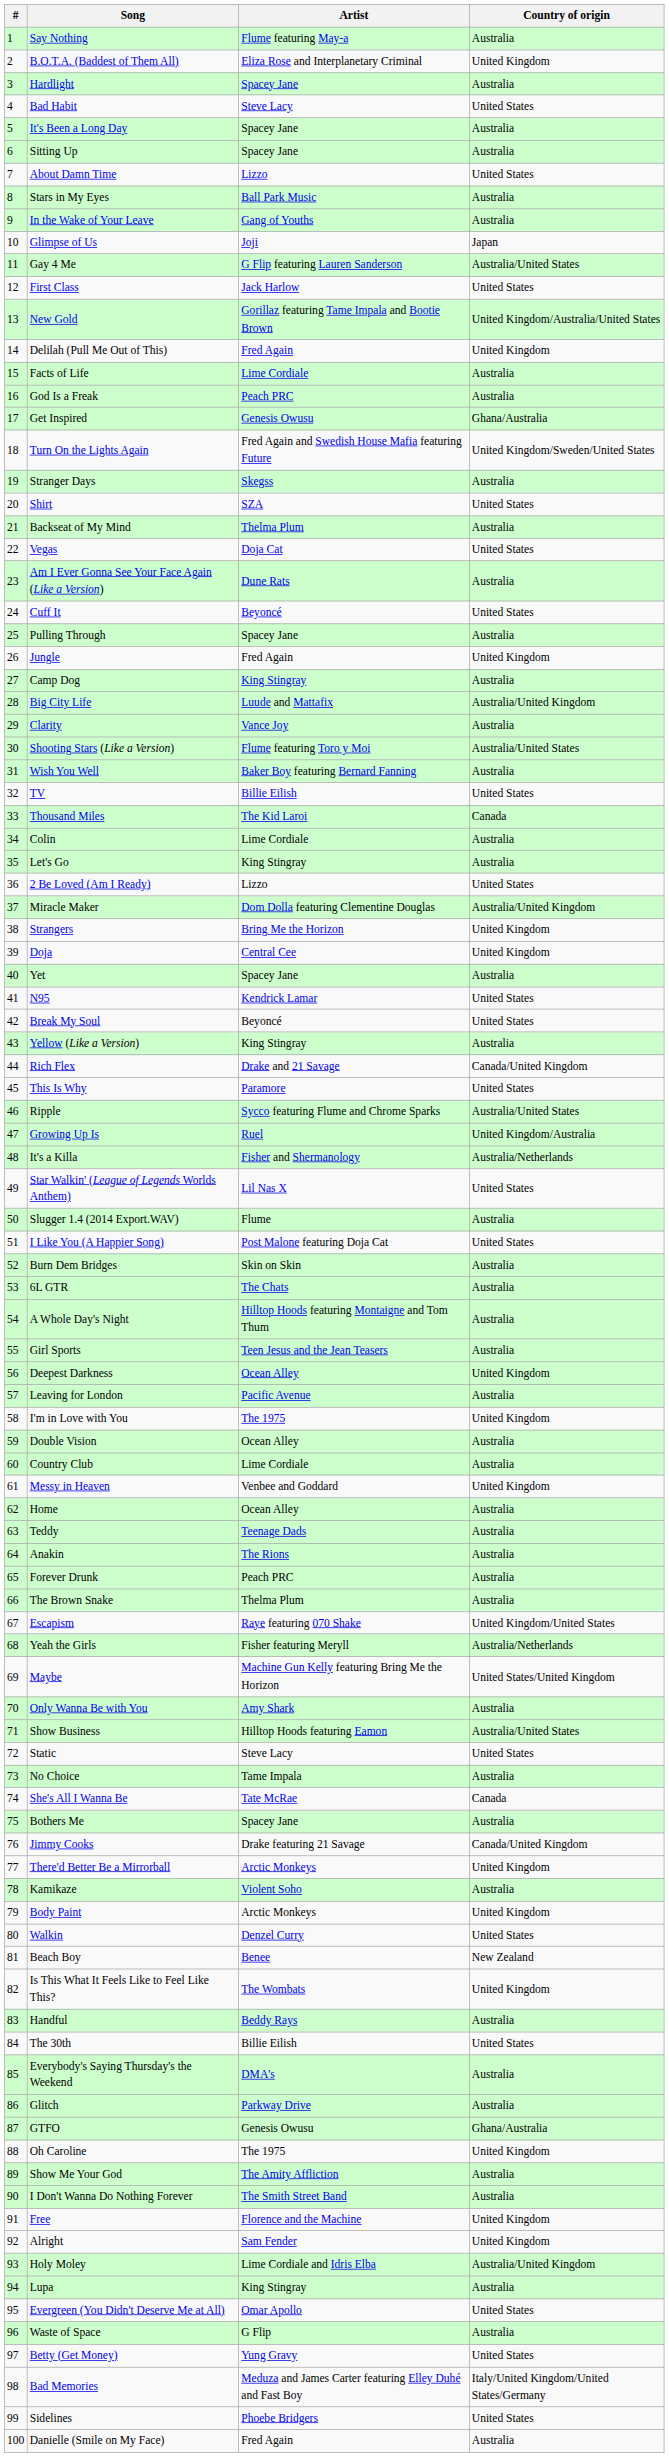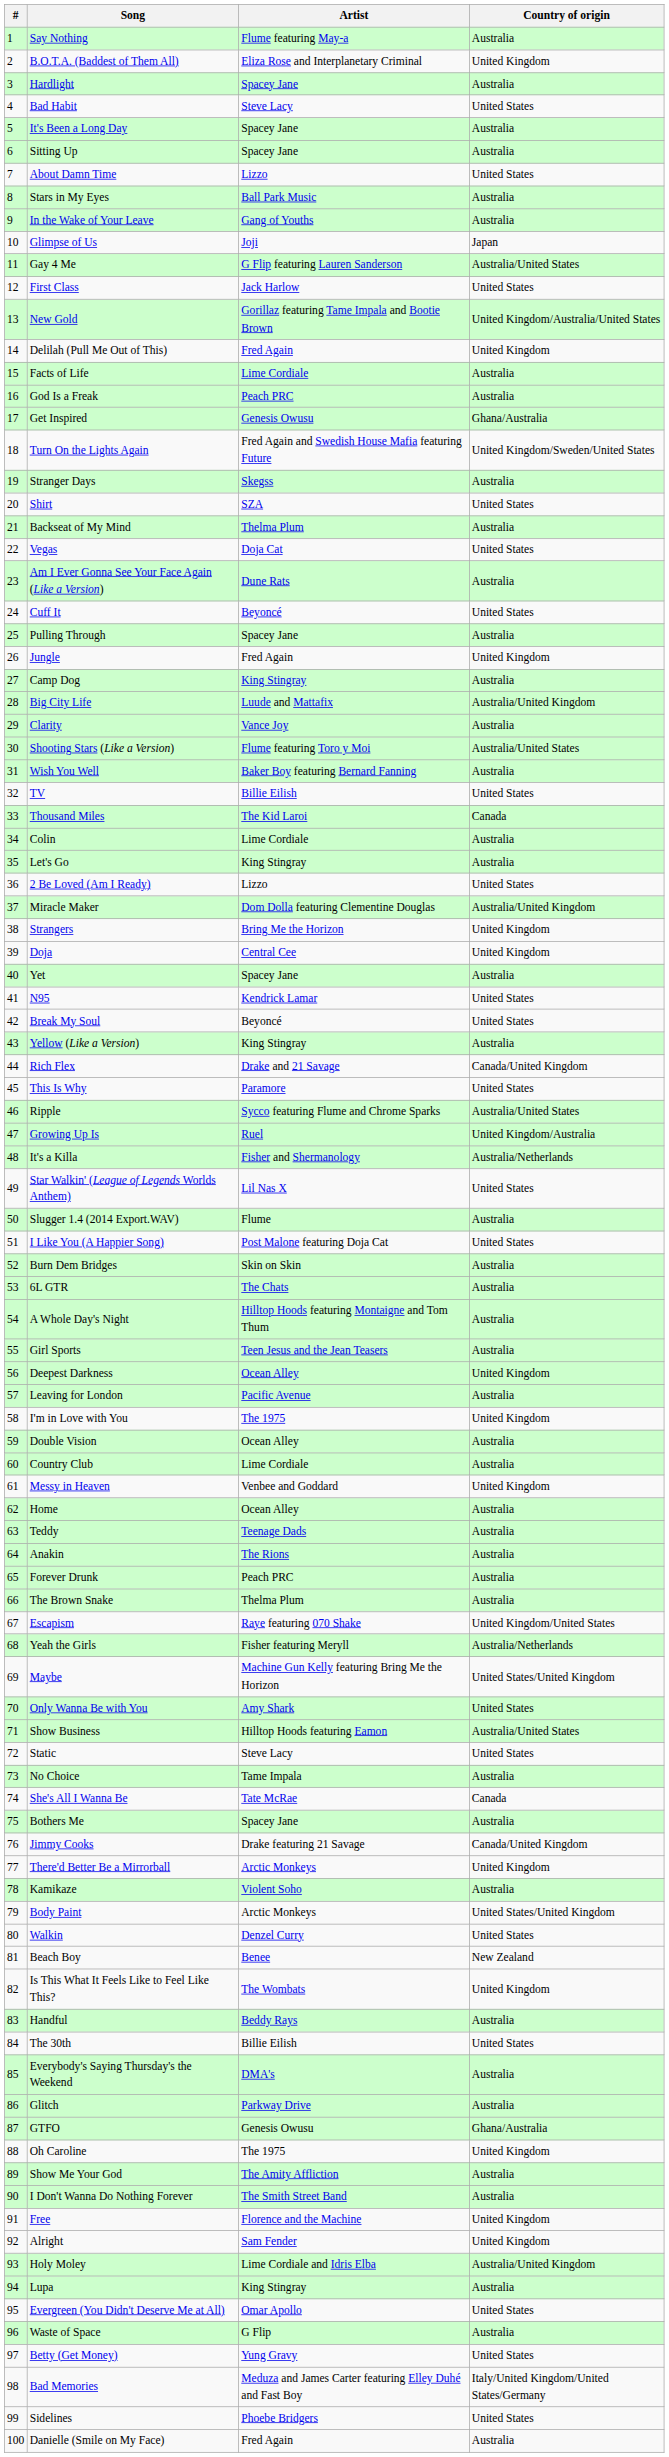 <table class="wikitable sortable" style="font-size:0.95em;line-height:1.5em;">
 <tr>
 <th>#</th>
 <th>Song</th>
 <th>Artist</th>
 <th>Country of origin</th>
 </tr>
 <tr style="background-color: #ccffcc">
 <td>1</td>
 <td><a href='#'>Say Nothing</a></td>
 <td><a href='#'>Flume</a> featuring <a href='#'>May-a</a></td>
 <td>Australia</td>
 </tr>
 <tr>
 <td>2</td>
 <td><a href='#'>B.O.T.A. (Baddest of Them All)</a></td>
 <td><a href='#'>Eliza Rose</a> and Interplanetary Criminal</td>
 <td>United Kingdom</td>
 </tr>
 <tr style="background-color: #ccffcc">
 <td>3</td>
 <td><a href='#'>Hardlight</a></td>
 <td><a href='#'>Spacey Jane</a></td>
 <td>Australia</td>
 </tr>
 <tr>
 <td>4</td>
 <td><a href='#'>Bad Habit</a></td>
 <td><a href='#'>Steve Lacy</a></td>
 <td>United States</td>
 </tr>
 <tr style="background-color: #ccffcc">
 <td>5</td>
 <td><a href='#'>It's Been a Long Day</a></td>
 <td>Spacey Jane</td>
 <td>Australia</td>
 </tr>
 <tr style="background-color: #ccffcc">
 <td>6</td>
 <td>Sitting Up</td>
 <td>Spacey Jane</td>
 <td>Australia</td>
 </tr>
 <tr>
 <td>7</td>
 <td><a href='#'>About Damn Time</a></td>
 <td><a href='#'>Lizzo</a></td>
 <td>United States</td>
 </tr>
 <tr style="background-color: #ccffcc">
 <td>8</td>
 <td>Stars in My Eyes</td>
 <td><a href='#'>Ball Park Music</a></td>
 <td>Australia</td>
 </tr>
 <tr style="background-color: #ccffcc">
 <td>9</td>
 <td><a href='#'>In the Wake of Your Leave</a></td>
 <td><a href='#'>Gang of Youths</a></td>
 <td>Australia</td>
 </tr>
 <tr>
 <td>10</td>
 <td><a href='#'>Glimpse of Us</a></td>
 <td><a href='#'>Joji</a></td>
 <td>Japan</td>
 </tr>
 <tr style="background-color: #ccffcc">
 <td>11</td>
 <td>Gay 4 Me</td>
 <td><a href='#'>G Flip</a> featuring <a href='#'>Lauren Sanderson</a></td>
 <td>Australia/United States</td>
 </tr>
 <tr>
 <td>12</td>
 <td><a href='#'>First Class</a></td>
 <td><a href='#'>Jack Harlow</a></td>
 <td>United States</td>
 </tr>
 <tr style="background-color: #ccffcc">
 <td>13</td>
 <td><a href='#'>New Gold</a></td>
 <td><a href='#'>Gorillaz</a> featuring <a href='#'>Tame Impala</a> and <a href='#'>Bootie Brown</a></td>
 <td>United Kingdom/Australia/United States</td>
 </tr>
 <tr>
 <td>14</td>
 <td>Delilah (Pull Me Out of This)</td>
 <td><a href='#'>Fred Again</a></td>
 <td>United Kingdom</td>
 </tr>
 <tr style="background-color: #ccffcc">
 <td>15</td>
 <td>Facts of Life</td>
 <td><a href='#'>Lime Cordiale</a></td>
 <td>Australia</td>
 </tr>
 <tr style="background-color: #ccffcc">
 <td>16</td>
 <td>God Is a Freak</td>
 <td><a href='#'>Peach PRC</a></td>
 <td>Australia</td>
 </tr>
 <tr style="background-color: #ccffcc">
 <td>17</td>
 <td>Get Inspired</td>
 <td><a href='#'>Genesis Owusu</a></td>
 <td>Ghana/Australia</td>
 </tr>
 <tr>
 <td>18</td>
 <td><a href='#'>Turn On the Lights Again</a></td>
 <td>Fred Again and <a href='#'>Swedish House Mafia</a> featuring <a href='#'>Future</a></td>
 <td>United Kingdom/Sweden/United States</td>
 </tr>
 <tr style="background-color: #ccffcc">
 <td>19</td>
 <td>Stranger Days</td>
 <td><a href='#'>Skegss</a></td>
 <td>Australia</td>
 </tr>
 <tr>
 <td>20</td>
 <td><a href='#'>Shirt</a></td>
 <td><a href='#'>SZA</a></td>
 <td>United States</td>
 </tr>
 <tr style="background-color: #ccffcc">
 <td>21</td>
 <td>Backseat of My Mind</td>
 <td><a href='#'>Thelma Plum</a></td>
 <td>Australia</td>
 </tr>
 <tr>
 <td>22</td>
 <td><a href='#'>Vegas</a></td>
 <td><a href='#'>Doja Cat</a></td>
 <td>United States</td>
 </tr>
 <tr style="background-color: #ccffcc">
 <td>23</td>
 <td><a href='#'>Am I Ever Gonna See Your Face Again</a> (<em><a href='#'>Like a Version</a></em>)</td>
 <td><a href='#'>Dune Rats</a></td>
 <td>Australia</td>
 </tr>
 <tr>
 <td>24</td>
 <td><a href='#'>Cuff It</a></td>
 <td><a href='#'>Beyoncé</a></td>
 <td>United States</td>
 </tr>
 <tr style="background-color: #ccffcc">
 <td>25</td>
 <td>Pulling Through</td>
 <td>Spacey Jane</td>
 <td>Australia</td>
 </tr>
 <tr>
 <td>26</td>
 <td><a href='#'>Jungle</a></td>
 <td>Fred Again</td>
 <td>United Kingdom</td>
 </tr>
 <tr style="background-color: #ccffcc">
 <td>27</td>
 <td>Camp Dog</td>
 <td><a href='#'>King Stingray</a></td>
 <td>Australia</td>
 </tr>
 <tr style="background-color: #ccffcc">
 <td>28</td>
 <td><a href='#'>Big City Life</a></td>
 <td><a href='#'>Luude</a> and <a href='#'>Mattafix</a></td>
 <td>Australia/United Kingdom</td>
 </tr>
 <tr style="background-color: #ccffcc">
 <td>29</td>
 <td><a href='#'>Clarity</a></td>
 <td><a href='#'>Vance Joy</a></td>
 <td>Australia</td>
 </tr>
 <tr style="background-color: #ccffcc">
 <td>30</td>
 <td><a href='#'>Shooting Stars</a> (<em>Like a Version</em>)</td>
 <td><a href='#'>Flume</a> featuring <a href='#'>Toro y Moi</a></td>
 <td>Australia/United States</td>
 </tr>
 <tr style="background-color: #ccffcc">
 <td>31</td>
 <td><a href='#'>Wish You Well</a></td>
 <td><a href='#'>Baker Boy</a> featuring <a href='#'>Bernard Fanning</a></td>
 <td>Australia</td>
 </tr>
 <tr>
 <td>32</td>
 <td><a href='#'>TV</a></td>
 <td><a href='#'>Billie Eilish</a></td>
 <td>United States</td>
 </tr>
 <tr style="background-color: #ccffcc">
 <td>33</td>
 <td><a href='#'>Thousand Miles</a></td>
 <td><a href='#'>The Kid Laroi</a></td>
 <td>Canada</td>
 </tr>
 <tr style="background-color: #ccffcc">
 <td>34</td>
 <td>Colin</td>
 <td>Lime Cordiale</td>
 <td>Australia</td>
 </tr>
 <tr style="background-color: #ccffcc">
 <td>35</td>
 <td>Let's Go</td>
 <td>King Stingray</td>
 <td>Australia</td>
 </tr>
 <tr>
 <td>36</td>
 <td><a href='#'>2 Be Loved (Am I Ready)</a></td>
 <td>Lizzo</td>
 <td>United States</td>
 </tr>
 <tr style="background-color: #ccffcc">
 <td>37</td>
 <td>Miracle Maker</td>
 <td><a href='#'>Dom Dolla</a> featuring Clementine Douglas</td>
 <td>Australia/United Kingdom</td>
 </tr>
 <tr>
 <td>38</td>
 <td><a href='#'>Strangers</a></td>
 <td><a href='#'>Bring Me the Horizon</a></td>
 <td>United Kingdom</td>
 </tr>
 <tr>
 <td>39</td>
 <td><a href='#'>Doja</a></td>
 <td><a href='#'>Central Cee</a></td>
 <td>United Kingdom</td>
 </tr>
 <tr style="background-color: #ccffcc">
 <td>40</td>
 <td>Yet</td>
 <td>Spacey Jane</td>
 <td>Australia</td>
 </tr>
 <tr>
 <td>41</td>
 <td><a href='#'>N95</a></td>
 <td><a href='#'>Kendrick Lamar</a></td>
 <td>United States</td>
 </tr>
 <tr>
 <td>42</td>
 <td><a href='#'>Break My Soul</a></td>
 <td>Beyoncé</td>
 <td>United States</td>
 </tr>
 <tr style="background-color: #ccffcc">
 <td>43</td>
 <td><a href='#'>Yellow</a> (<em>Like a Version</em>)</td>
 <td>King Stingray</td>
 <td>Australia</td>
 </tr>
 <tr>
 <td>44</td>
 <td><a href='#'>Rich Flex</a></td>
 <td><a href='#'>Drake</a> and <a href='#'>21 Savage</a></td>
 <td>Canada/United Kingdom</td>
 </tr>
 <tr>
 <td>45</td>
 <td><a href='#'>This Is Why</a></td>
 <td><a href='#'>Paramore</a></td>
 <td>United States</td>
 </tr>
 <tr style="background-color: #ccffcc">
 <td>46</td>
 <td>Ripple</td>
 <td><a href='#'>Sycco</a> featuring Flume and Chrome Sparks</td>
 <td>Australia/United States</td>
 </tr>
 <tr style="background-color: #ccffcc">
 <td>47</td>
 <td><a href='#'>Growing Up Is      </a></td>
 <td><a href='#'>Ruel</a></td>
 <td>United Kingdom/Australia</td>
 </tr>
 <tr style="background-color: #ccffcc">
 <td>48</td>
 <td>It's a Killa</td>
 <td><a href='#'>Fisher</a> and <a href='#'>Shermanology</a></td>
 <td>Australia/Netherlands</td>
 </tr>
 <tr>
 <td>49</td>
 <td><a href='#'>Star Walkin' (<em>League of Legends</em> Worlds Anthem)</a></td>
 <td><a href='#'>Lil Nas X</a></td>
 <td>United States</td>
 </tr>
 <tr style="background-color: #ccffcc">
 <td>50</td>
 <td>Slugger 1.4 (2014 Export.WAV)</td>
 <td>Flume</td>
 <td>Australia</td>
 </tr>
 <tr>
 <td>51</td>
 <td><a href='#'>I Like You (A Happier Song)</a></td>
 <td><a href='#'>Post Malone</a> featuring Doja Cat</td>
 <td>United States</td>
 </tr>
 <tr style="background-color: #ccffcc">
 <td>52</td>
 <td>Burn Dem Bridges</td>
 <td>Skin on Skin</td>
 <td>Australia</td>
 </tr>
 <tr style="background-color: #ccffcc">
 <td>53</td>
 <td>6L GTR</td>
 <td><a href='#'>The Chats</a></td>
 <td>Australia</td>
 </tr>
 <tr style="background-color: #ccffcc">
 <td>54</td>
 <td>A Whole Day's Night</td>
 <td><a href='#'>Hilltop Hoods</a> featuring <a href='#'>Montaigne</a> and Tom Thum</td>
 <td>Australia</td>
 </tr>
 <tr style="background-color: #ccffcc">
 <td>55</td>
 <td>Girl Sports</td>
 <td><a href='#'>Teen Jesus and the Jean Teasers</a></td>
 <td>Australia</td>
 </tr>
 <tr style="background-color: #ccffcc">
 <td>56</td>
 <td>Deepest Darkness</td>
 <td><a href='#'>Ocean Alley</a></td>
 <td>United Kingdom</td>
 </tr>
 <tr style="background-color: #ccffcc">
 <td>57</td>
 <td>Leaving for London</td>
 <td><a href='#'>Pacific Avenue</a></td>
 <td>Australia</td>
 </tr>
 <tr>
 <td>58</td>
 <td>I'm in Love with You</td>
 <td><a href='#'>The 1975</a></td>
 <td>United Kingdom</td>
 </tr>
 <tr style="background-color: #ccffcc">
 <td>59</td>
 <td>Double Vision</td>
 <td>Ocean Alley</td>
 <td>Australia</td>
 </tr>
 <tr style="background-color: #ccffcc">
 <td>60</td>
 <td>Country Club</td>
 <td>Lime Cordiale</td>
 <td>Australia</td>
 </tr>
 <tr>
 <td>61</td>
 <td><a href='#'>Messy in Heaven</a></td>
 <td>Venbee and Goddard</td>
 <td>United Kingdom</td>
 </tr>
 <tr style="background-color: #ccffcc">
 <td>62</td>
 <td>Home</td>
 <td>Ocean Alley</td>
 <td>Australia</td>
 </tr>
 <tr style="background-color: #ccffcc">
 <td>63</td>
 <td>Teddy</td>
 <td><a href='#'>Teenage Dads</a></td>
 <td>Australia</td>
 </tr>
 <tr style="background-color: #ccffcc">
 <td>64</td>
 <td>Anakin</td>
 <td><a href='#'>The Rions</a></td>
 <td>Australia</td>
 </tr>
 <tr style="background-color: #ccffcc">
 <td>65</td>
 <td>Forever Drunk</td>
 <td>Peach PRC</td>
 <td>Australia</td>
 </tr>
 <tr style="background-color: #ccffcc">
 <td>66</td>
 <td>The Brown Snake</td>
 <td>Thelma Plum</td>
 <td>Australia</td>
 </tr>
 <tr>
 <td>67</td>
 <td><a href='#'>Escapism</a></td>
 <td><a href='#'>Raye</a> featuring <a href='#'>070 Shake</a></td>
 <td>United Kingdom/United States</td>
 </tr>
 <tr style="background-color: #ccffcc">
 <td>68</td>
 <td>Yeah the Girls</td>
 <td>Fisher featuring Meryll</td>
 <td>Australia/Netherlands</td>
 </tr>
 <tr>
 <td>69</td>
 <td><a href='#'>Maybe</a></td>
 <td><a href='#'>Machine Gun Kelly</a> featuring Bring Me the Horizon</td>
 <td>United States/United Kingdom</td>
 </tr>
 <tr style="background-color: #ccffcc">
 <td>70</td>
 <td><a href='#'>Only Wanna Be with You</a></td>
 <td><a href='#'>Amy Shark</a></td>
-<td>Australia</td>
+<td>United States</td>
 </tr>
 <tr style="background-color: #ccffcc">
 <td>71</td>
 <td>Show Business</td>
 <td>Hilltop Hoods featuring <a href='#'>Eamon</a></td>
 <td>Australia/United States</td>
 </tr>
 <tr>
 <td>72</td>
 <td>Static</td>
 <td>Steve Lacy</td>
 <td>United States</td>
 </tr>
 <tr style="background-color: #ccffcc">
 <td>73</td>
 <td>No Choice</td>
 <td>Tame Impala</td>
 <td>Australia</td>
 </tr>
 <tr>
 <td>74</td>
 <td><a href='#'>She's All I Wanna Be</a></td>
 <td><a href='#'>Tate McRae</a></td>
 <td>Canada</td>
 </tr>
 <tr style="background-color: #ccffcc">
 <td>75</td>
 <td>Bothers Me</td>
 <td>Spacey Jane</td>
 <td>Australia</td>
 </tr>
 <tr>
 <td>76</td>
 <td><a href='#'>Jimmy Cooks</a></td>
 <td>Drake featuring 21 Savage</td>
 <td>Canada/United Kingdom</td>
 </tr>
 <tr>
 <td>77</td>
 <td><a href='#'>There'd Better Be a Mirrorball</a></td>
 <td><a href='#'>Arctic Monkeys</a></td>
 <td>United Kingdom</td>
 </tr>
 <tr style="background-color: #ccffcc">
 <td>78</td>
 <td>Kamikaze</td>
 <td><a href='#'>Violent Soho</a></td>
 <td>Australia</td>
 </tr>
 <tr>
 <td>79</td>
 <td><a href='#'>Body Paint</a></td>
 <td>Arctic Monkeys</td>
-<td>United Kingdom</td>
+<td>United States/United Kingdom</td>
 </tr>
 <tr>
 <td>80</td>
 <td><a href='#'>Walkin</a></td>
 <td><a href='#'>Denzel Curry</a></td>
 <td>United States</td>
 </tr>
 <tr>
 <td>81</td>
 <td>Beach Boy</td>
 <td><a href='#'>Benee</a></td>
 <td>New Zealand</td>
 </tr>
 <tr>
 <td>82</td>
 <td>Is This What It Feels Like to Feel Like This?</td>
 <td><a href='#'>The Wombats</a></td>
 <td>United Kingdom</td>
 </tr>
 <tr style="background-color: #ccffcc">
 <td>83</td>
 <td>Handful</td>
 <td><a href='#'>Beddy Rays</a></td>
 <td>Australia</td>
 </tr>
 <tr>
 <td>84</td>
 <td>The 30th</td>
 <td>Billie Eilish</td>
 <td>United States</td>
 </tr>
 <tr style="background-color: #ccffcc">
 <td>85</td>
 <td>Everybody's Saying Thursday's the Weekend</td>
 <td><a href='#'>DMA's</a></td>
 <td>Australia</td>
 </tr>
 <tr style="background-color: #ccffcc">
 <td>86</td>
 <td>Glitch</td>
 <td><a href='#'>Parkway Drive</a></td>
 <td>Australia</td>
 </tr>
 <tr style="background-color: #ccffcc">
 <td>87</td>
 <td>GTFO</td>
 <td>Genesis Owusu</td>
 <td>Ghana/Australia</td>
 </tr>
 <tr>
 <td>88</td>
 <td>Oh Caroline</td>
 <td>The 1975</td>
 <td>United Kingdom</td>
 </tr>
 <tr style="background-color: #ccffcc">
 <td>89</td>
 <td>Show Me Your God</td>
 <td><a href='#'>The Amity Affliction</a></td>
 <td>Australia</td>
 </tr>
 <tr style="background-color: #ccffcc">
 <td>90</td>
 <td>I Don't Wanna Do Nothing Forever</td>
 <td><a href='#'>The Smith Street Band</a></td>
 <td>Australia</td>
 </tr>
 <tr>
 <td>91</td>
 <td><a href='#'>Free</a></td>
 <td><a href='#'>Florence and the Machine</a></td>
 <td>United Kingdom</td>
 </tr>
 <tr>
 <td>92</td>
 <td>Alright</td>
 <td><a href='#'>Sam Fender</a></td>
 <td>United Kingdom</td>
 </tr>
 <tr style="background-color: #ccffcc">
 <td>93</td>
 <td>Holy Moley</td>
 <td>Lime Cordiale and <a href='#'>Idris Elba</a></td>
 <td>Australia/United Kingdom</td>
 </tr>
 <tr style="background-color: #ccffcc">
 <td>94</td>
 <td>Lupa</td>
 <td>King Stingray</td>
 <td>Australia</td>
 </tr>
 <tr>
 <td>95</td>
 <td><a href='#'>Evergreen (You Didn't Deserve Me at All)</a></td>
 <td><a href='#'>Omar Apollo</a></td>
 <td>United States</td>
 </tr>
 <tr style="background-color: #ccffcc">
 <td>96</td>
 <td>Waste of Space</td>
 <td>G Flip</td>
 <td>Australia</td>
 </tr>
 <tr>
 <td>97</td>
 <td><a href='#'>Betty (Get Money)</a></td>
 <td><a href='#'>Yung Gravy</a></td>
 <td>United States</td>
 </tr>
 <tr>
 <td>98</td>
 <td><a href='#'>Bad Memories</a></td>
 <td><a href='#'>Meduza</a> and James Carter featuring <a href='#'>Elley Duhé</a> and Fast Boy</td>
 <td>Italy/United Kingdom/United States/Germany</td>
 </tr>
 <tr>
 <td>99</td>
 <td>Sidelines</td>
 <td><a href='#'>Phoebe Bridgers</a></td>
 <td>United States</td>
 </tr>
 <tr>
 <td>100</td>
 <td>Danielle (Smile on My Face)</td>
 <td>Fred Again</td>
 <td>Australia</td>
 </tr>
 </table>
